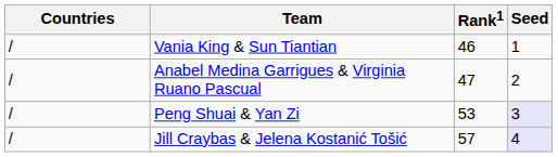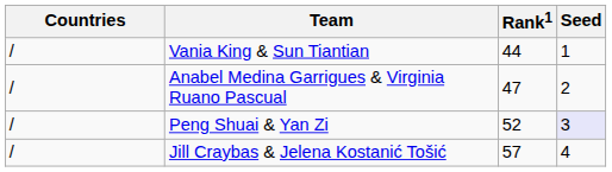 <table class="wikitable">
 <tr>
 <th width="140">Countries</th>
 <th width="300">Team</th>
 <th>Rank<sup>1</sup></th>
 <th>Seed</th>
 </tr>
 <tr>
 <td> / </td>
 <td><a href='#'>Vania King</a> & <a href='#'>Sun Tiantian</a></td>
-<td>46</td>
+<td>44</td>
 <td>1</td>
 </tr>
 <tr>
 <td> / </td>
 <td><a href='#'>Anabel Medina Garrigues</a> & <a href='#'>Virginia Ruano Pascual</a></td>
 <td>47</td>
 <td>2</td>
 </tr>
 <tr>
 <td> / </td>
 <td><a href='#'>Peng Shuai</a> & <a href='#'>Yan Zi</a></td>
-<td>53</td>
+<td>52</td>
 <td style="background: lavender;">3</td>
 </tr>
 <tr>
 <td> / </td>
 <td><a href='#'>Jill Craybas</a> & <a href='#'>Jelena Kostanić Tošić</a></td>
 <td>57</td>
-<td style="background: lavender;">4</td>
+<td>4</td>
 </tr>
 </table>
